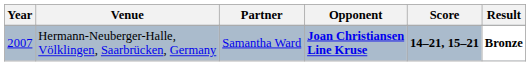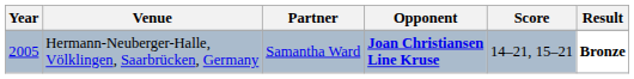 <table class="sortable wikitable" style="font-size: 90%;">
 <tr>
 <th>Year</th>
 <th>Venue</th>
 <th>Partner</th>
 <th>Opponent</th>
 <th>Score</th>
 <th>Result</th>
 </tr>
 <tr>
 </tr>
 <tr style="background:#AABBCC">
-<td align="center"><a href='#'>2007</a></td>
+<td align="center"><a href='#'>2005</a></td>
 <td align="left">Hermann-Neuberger-Halle,<br><a href='#'>Völklingen</a>, <a href='#'>Saarbrücken</a>, <a href='#'>Germany</a></td>
 <td align="left"> <a href='#'>Samantha Ward</a></td>
 <td align="left"><strong> <a href='#'>Joan Christiansen</a> <br>  <a href='#'>Line Kruse</a></strong></td>
-<td align="left"><strong>14–21, 15–21</strong></td>
+<td align="left">14–21, 15–21</td>
 <td style="text-align:left; background:white"> <strong>Bronze</strong></td>
 </tr>
 </table>
